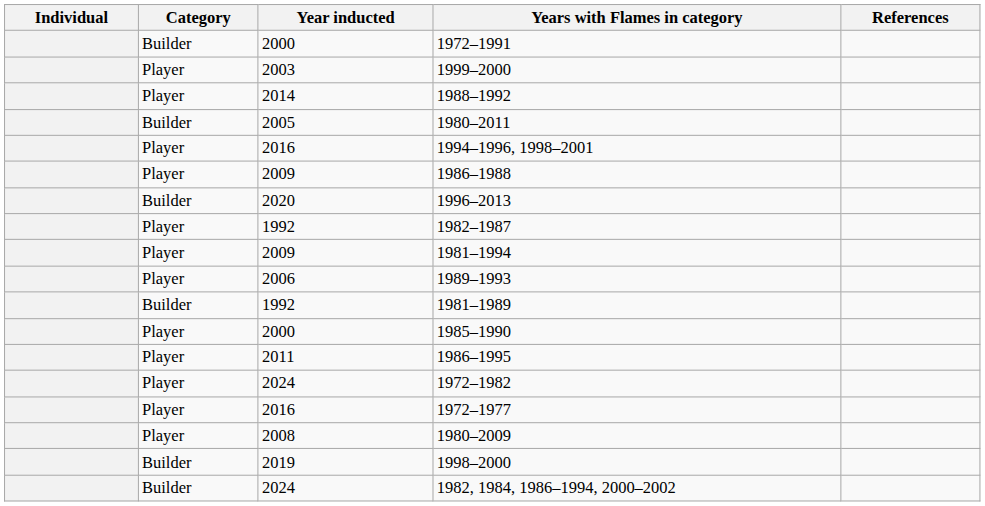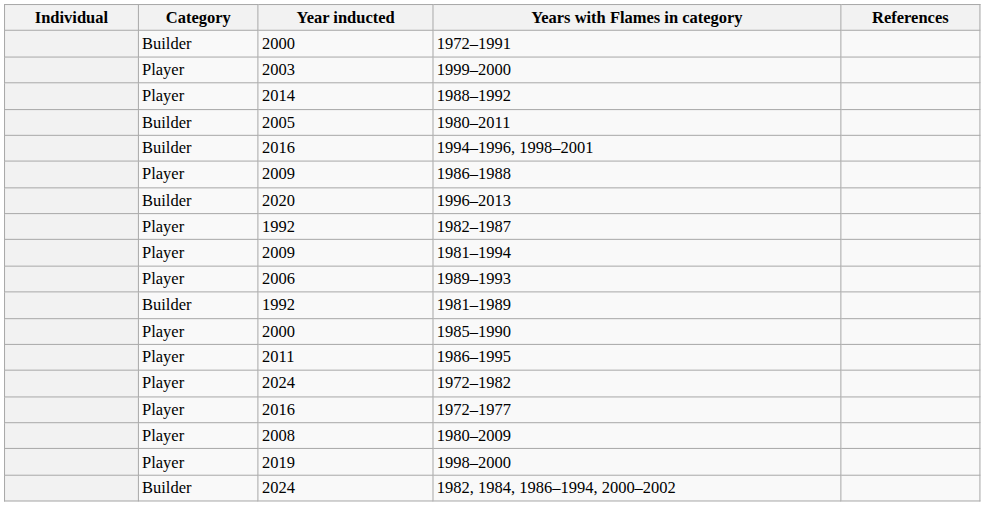 <table class="wikitable sortable" width="75%">
 <tr>
 <th scope="col">Individual</th>
 <th scope="col">Category</th>
 <th scope="col">Year inducted</th>
 <th scope="col">Years with Flames in category</th>
 <th scope="col" class="unsortable">References</th>
 </tr>
 <tr>
 <th scope="row"></th>
 <td>Builder</td>
 <td>2000</td>
 <td>1972–1991</td>
 <td></td>
 </tr>
 <tr>
 <th scope="row"></th>
 <td>Player</td>
 <td>2003</td>
 <td>1999–2000</td>
 <td></td>
 </tr>
 <tr>
 <th scope="row"></th>
 <td>Player</td>
 <td>2014</td>
 <td>1988–1992</td>
 <td></td>
 </tr>
 <tr>
 <th scope="row"></th>
 <td>Builder</td>
 <td>2005</td>
 <td>1980–2011</td>
 <td></td>
 </tr>
 <tr>
 <th scope="row"></th>
-<td>Player</td>
+<td>Builder</td>
 <td>2016</td>
 <td>1994–1996, 1998–2001</td>
 <td></td>
 </tr>
 <tr>
 <th scope="row"></th>
 <td>Player</td>
 <td>2009</td>
 <td>1986–1988</td>
 <td></td>
 </tr>
 <tr>
 <th scope="row"></th>
 <td>Builder</td>
 <td>2020</td>
 <td>1996–2013</td>
 <td></td>
 </tr>
 <tr>
 <th scope="row"></th>
 <td>Player</td>
 <td>1992</td>
 <td>1982–1987</td>
 <td></td>
 </tr>
 <tr>
 <th scope="row"></th>
 <td>Player</td>
 <td>2009</td>
 <td>1981–1994</td>
 <td></td>
 </tr>
 <tr>
 <th scope="row"></th>
 <td>Player</td>
 <td>2006</td>
 <td>1989–1993</td>
 <td></td>
 </tr>
 <tr>
 <th scope="row"></th>
 <td>Builder</td>
 <td>1992</td>
 <td>1981–1989</td>
 <td></td>
 </tr>
 <tr>
 <th scope="row"></th>
 <td>Player</td>
 <td>2000</td>
 <td>1985–1990</td>
 <td></td>
 </tr>
 <tr>
 <th scope="row"></th>
 <td>Player</td>
 <td>2011</td>
 <td>1986–1995</td>
 <td></td>
 </tr>
 <tr>
 <th scope="row"></th>
 <td>Player</td>
 <td>2024</td>
 <td>1972–1982</td>
 <td></td>
 </tr>
 <tr>
 <th scope="row"></th>
 <td>Player</td>
 <td>2016</td>
 <td>1972–1977</td>
 <td></td>
 </tr>
 <tr>
 <th scope="row"></th>
 <td>Player</td>
 <td>2008</td>
 <td>1980–2009</td>
 <td></td>
 </tr>
 <tr>
 <th scope="row"></th>
-<td>Builder</td>
+<td>Player</td>
 <td>2019</td>
 <td>1998–2000</td>
 <td></td>
 </tr>
 <tr>
 <th scope="row"></th>
 <td>Builder</td>
 <td>2024</td>
 <td>1982, 1984, 1986–1994, 2000–2002</td>
 <td></td>
 </tr>
 </table>
